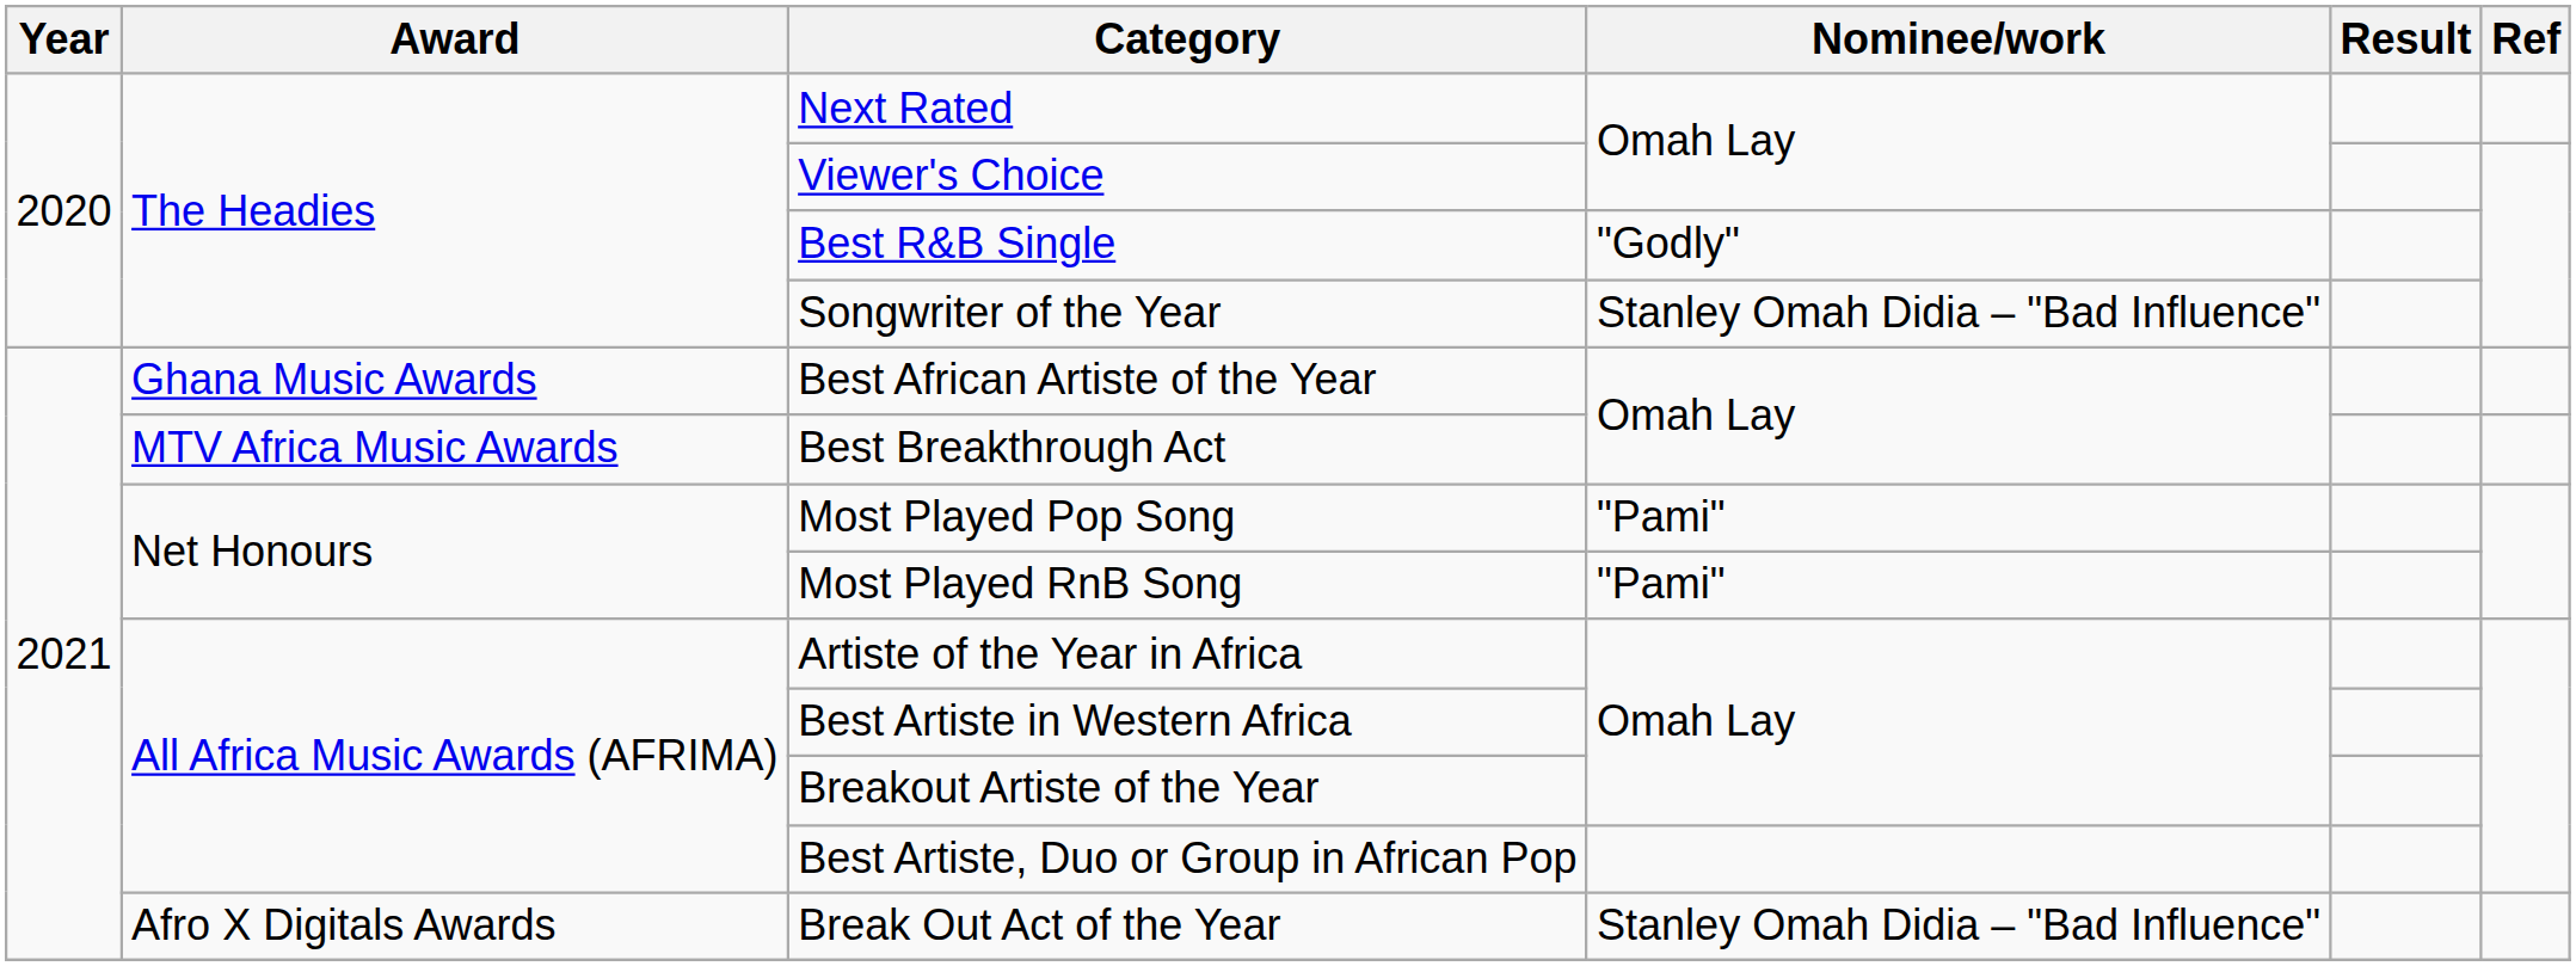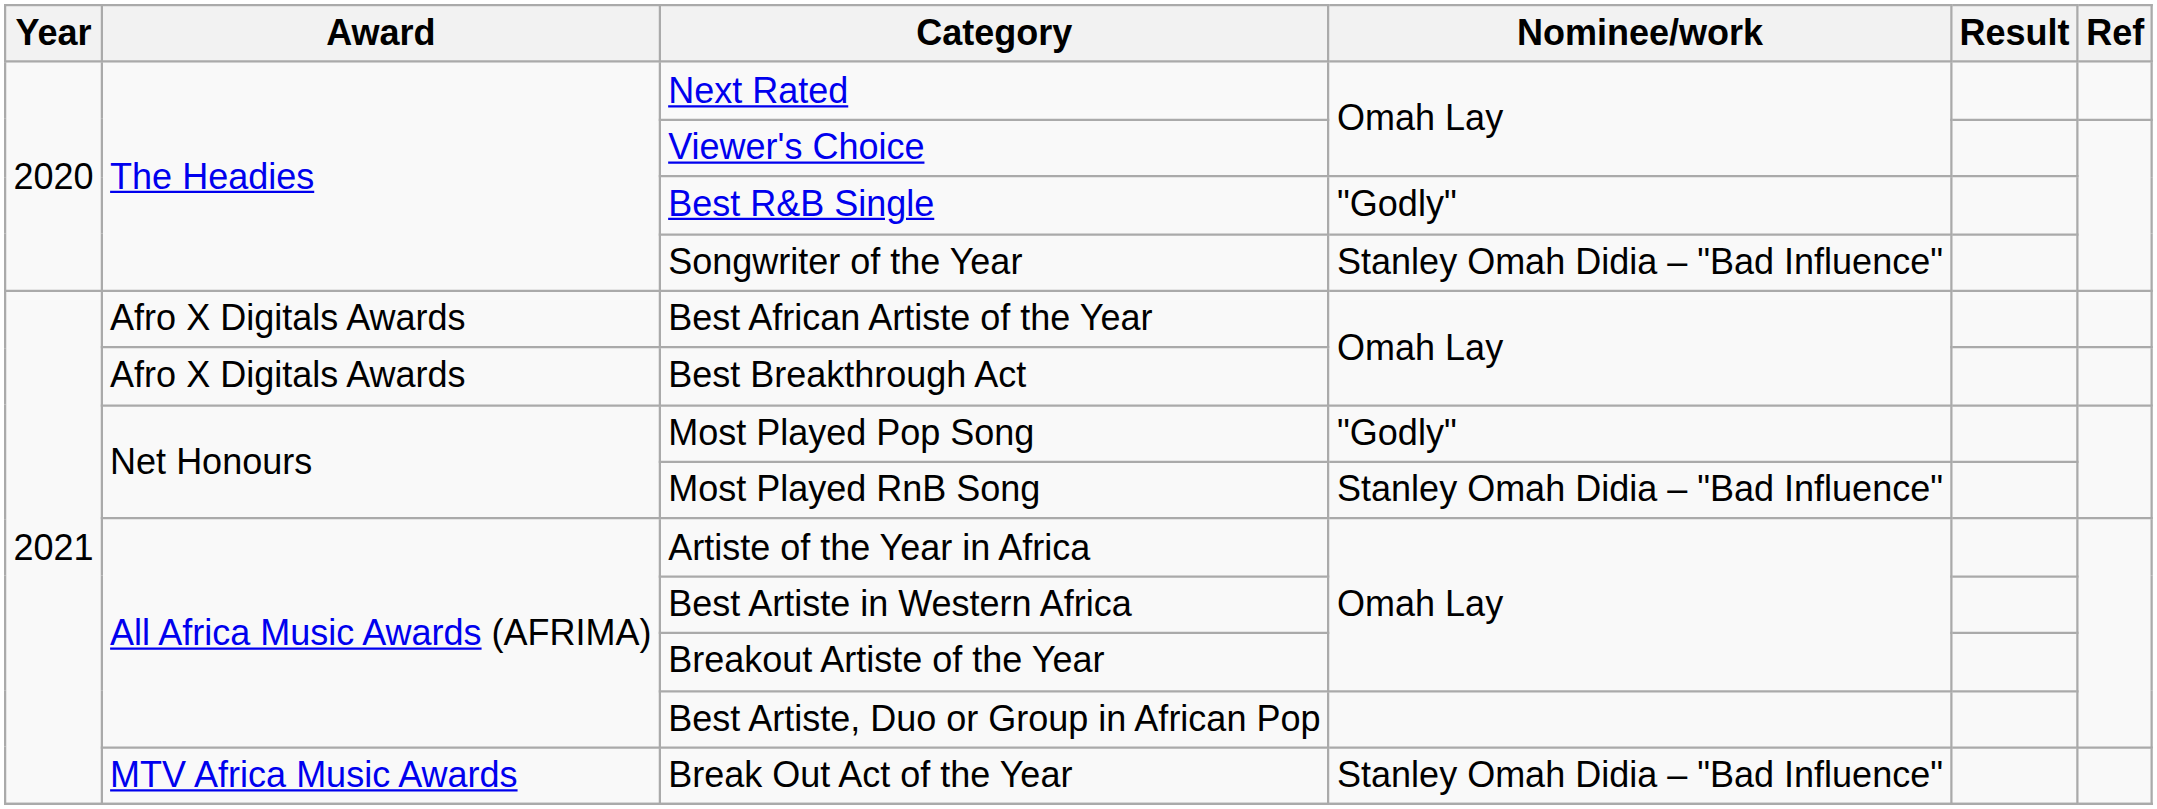 <table class="wikitable">
 <tr>
 <th>Year</th>
 <th>Award</th>
 <th>Category</th>
 <th>Nominee/work</th>
 <th>Result</th>
 <th>Ref</th>
 </tr>
 <tr>
 <td rowspan="4">2020</td>
 <td rowspan="4"><a href='#'>The Headies</a></td>
 <td><a href='#'>Next Rated</a></td>
 <td rowspan="2">Omah Lay</td>
 <td></td>
 <td></td>
 </tr>
 <tr>
 <td><a href='#'>Viewer's Choice</a></td>
 <td></td>
 <td rowspan="3"></td>
 </tr>
 <tr>
 <td><a href='#'>Best R&B Single</a></td>
 <td>"Godly"</td>
 <td></td>
 </tr>
 <tr>
 <td>Songwriter of the Year</td>
 <td>Stanley Omah Didia – "Bad Influence"</td>
 <td></td>
 </tr>
 <tr>
 <td rowspan="9">2021</td>
-<td><a href='#'>Ghana Music Awards</a></td>
+<td>Afro X Digitals Awards</td>
 <td>Best African Artiste of the Year</td>
 <td rowspan="2">Omah Lay</td>
 <td></td>
 <td></td>
 </tr>
 <tr>
-<td><a href='#'>MTV Africa Music Awards</a></td>
+<td>Afro X Digitals Awards</td>
 <td>Best Breakthrough Act</td>
 <td></td>
 <td></td>
 </tr>
 <tr>
 <td rowspan="2">Net Honours</td>
 <td>Most Played Pop Song</td>
-<td>"Pami"<br></td>
+<td>"Godly"</td>
 <td></td>
 <td rowspan="2"></td>
 </tr>
 <tr>
 <td>Most Played RnB Song</td>
-<td>"Pami"<br></td>
+<td>Stanley Omah Didia – "Bad Influence"</td>
 <td></td>
 </tr>
 <tr>
 <td rowspan="4"><a href='#'>All Africa Music Awards</a> (AFRIMA)</td>
 <td>Artiste of the Year in Africa</td>
 <td rowspan="3">Omah Lay</td>
 <td></td>
 <td rowspan="4"></td>
 </tr>
 <tr>
 <td>Best Artiste in Western Africa</td>
 <td></td>
 </tr>
 <tr>
 <td>Breakout Artiste of the Year</td>
 <td></td>
 </tr>
 <tr>
 <td>Best Artiste, Duo or Group in African Pop</td>
 <td></td>
 <td></td>
 </tr>
 <tr>
-<td>Afro X Digitals Awards</td>
+<td><a href='#'>MTV Africa Music Awards</a></td>
 <td>Break Out Act of the Year</td>
 <td>Stanley Omah Didia – "Bad Influence"</td>
 <td></td>
 <td></td>
 </tr>
 <tr>
 </tr>
 </table>
